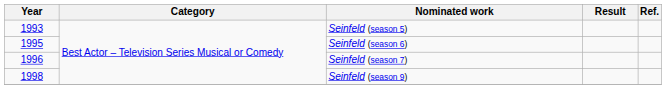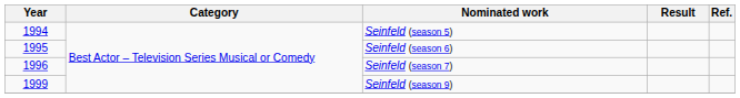 <table class=wikitable>
 <tr>
 <th scope="col" style="width:5em;">Year</th>
 <th scope="col" style="width:26em;">Category</th>
 <th scope="col" style="width:25em;">Nominated work</th>
 <th scope="col" style="width:5em;">Result</th>
 <th>Ref.</th>
 </tr>
 <tr>
-<td style="text-align:center;"><a href='#'>1993</a></td>
+<td style="text-align:center;"><a href='#'>1994</a></td>
 <td rowspan=4><a href='#'>Best Actor – Television Series Musical or Comedy</a></td>
 <td><em><a href='#'>Seinfeld</a></em> <small> (<a href='#'>season 5</a>)</small></td>
 <td></td>
 <td></td>
 </tr>
 <tr>
 <td style="text-align:center;"><a href='#'>1995</a></td>
 <td><em><a href='#'>Seinfeld</a></em> <small> (<a href='#'>season 6</a>)</small></td>
 <td></td>
 <td></td>
 </tr>
 <tr>
 <td style="text-align:center;"><a href='#'>1996</a></td>
 <td><em><a href='#'>Seinfeld</a></em> <small> (<a href='#'>season 7</a>)</small></td>
 <td></td>
 <td></td>
 </tr>
 <tr>
-<td style="text-align:center;"><a href='#'>1998</a></td>
+<td style="text-align:center;"><a href='#'>1999</a></td>
 <td><em><a href='#'>Seinfeld</a></em> <small> (<a href='#'>season 9</a>)</small></td>
 <td></td>
 <td></td>
 </tr>
 <tr>
 </tr>
 </table>
